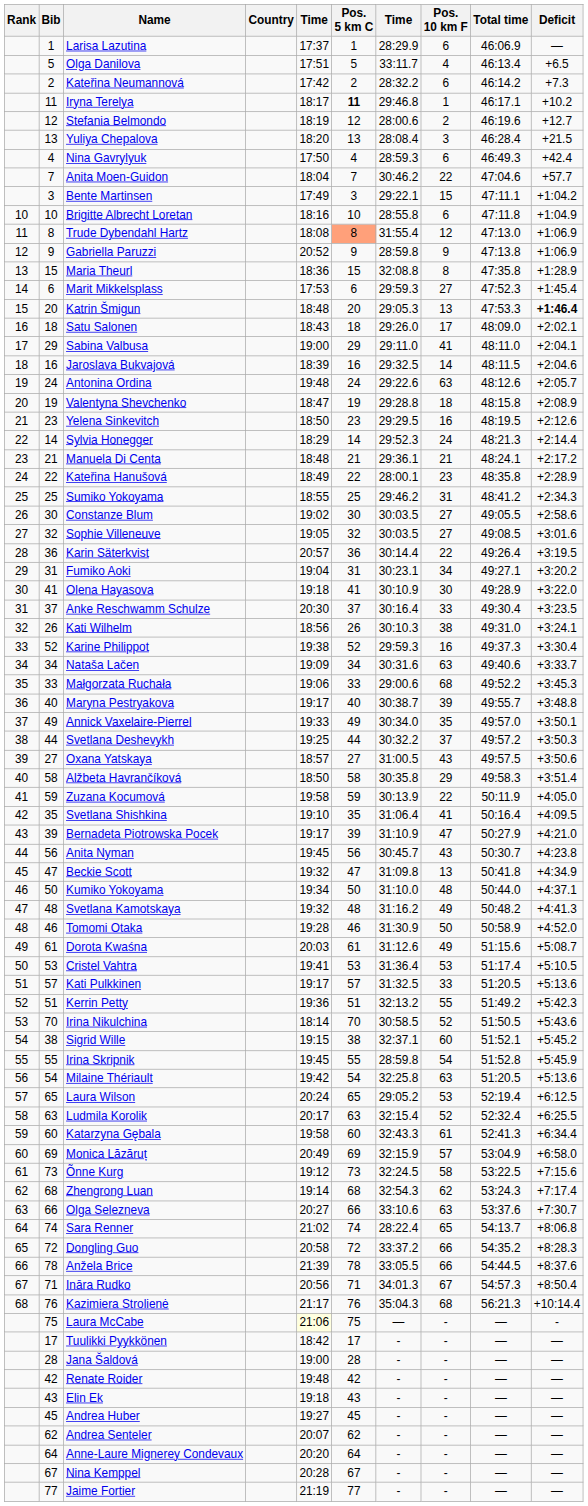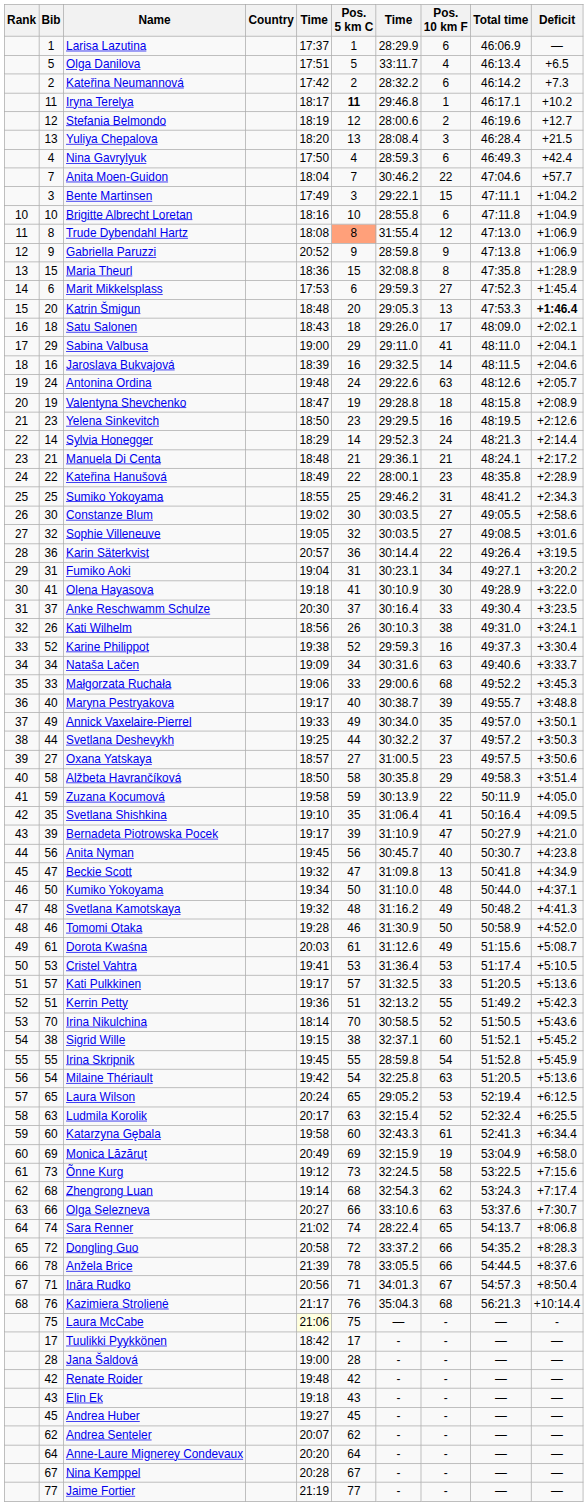 <table class="wikitable sortable" style="text-align:center">
 <tr>
 <th>Rank</th>
 <th>Bib</th>
 <th>Name</th>
 <th>Country</th>
 <th>Time<br></th>
 <th>Pos.<br>5 km C</th>
 <th>Time<br></th>
 <th>Pos.<br>10 km F</th>
 <th>Total time</th>
 <th>Deficit</th>
 </tr>
 <tr>
 <td></td>
 <td>1</td>
 <td align="left"><a href='#'>Larisa Lazutina</a></td>
 <td align="left"></td>
 <td>17:37</td>
 <td>1</td>
 <td>28:29.9</td>
 <td>6</td>
 <td>46:06.9</td>
 <td>—</td>
 </tr>
 <tr>
 <td></td>
 <td>5</td>
 <td align="left"><a href='#'>Olga Danilova</a></td>
 <td align="left"></td>
 <td>17:51</td>
 <td>5</td>
 <td>33:11.7</td>
 <td>4</td>
 <td>46:13.4</td>
 <td>+6.5</td>
 </tr>
 <tr>
 <td></td>
 <td>2</td>
 <td align="left"><a href='#'>Kateřina Neumannová</a></td>
 <td align="left"></td>
 <td>17:42</td>
 <td>2</td>
 <td>28:32.2</td>
 <td>6</td>
 <td>46:14.2</td>
 <td>+7.3</td>
 </tr>
 <tr>
 <td></td>
 <td>11</td>
 <td align="left"><a href='#'>Iryna Terelya</a></td>
 <td align="left"></td>
 <td>18:17</td>
 <td><strong>11</strong></td>
 <td>29:46.8</td>
 <td>1</td>
 <td>46:17.1</td>
 <td>+10.2</td>
 </tr>
 <tr>
 <td></td>
 <td>12</td>
 <td align="left"><a href='#'>Stefania Belmondo</a></td>
 <td align="left"></td>
 <td>18:19</td>
 <td>12</td>
 <td>28:00.6</td>
 <td>2</td>
 <td>46:19.6</td>
 <td>+12.7</td>
 </tr>
 <tr>
 <td></td>
 <td>13</td>
 <td align="left"><a href='#'>Yuliya Chepalova</a></td>
 <td align="left"></td>
 <td>18:20</td>
 <td>13</td>
 <td>28:08.4</td>
 <td>3</td>
 <td>46:28.4</td>
 <td>+21.5</td>
 </tr>
 <tr>
 <td></td>
 <td>4</td>
 <td align="left"><a href='#'>Nina Gavrylyuk</a></td>
 <td align="left"></td>
 <td>17:50</td>
 <td>4</td>
 <td>28:59.3</td>
 <td>6</td>
 <td>46:49.3</td>
 <td>+42.4</td>
 </tr>
 <tr>
 <td></td>
 <td>7</td>
 <td align="left"><a href='#'>Anita Moen-Guidon</a></td>
 <td align="left"></td>
 <td>18:04</td>
 <td>7</td>
 <td>30:46.2</td>
 <td>22</td>
 <td>47:04.6</td>
 <td>+57.7</td>
 </tr>
 <tr>
 <td></td>
 <td>3</td>
 <td align="left"><a href='#'>Bente Martinsen</a></td>
 <td align="left"></td>
 <td>17:49</td>
 <td>3</td>
 <td>29:22.1</td>
 <td>15</td>
 <td>47:11.1</td>
 <td>+1:04.2</td>
 </tr>
 <tr>
 <td>10</td>
 <td>10</td>
 <td align="left"><a href='#'>Brigitte Albrecht Loretan</a></td>
 <td align="left"></td>
 <td>18:16</td>
 <td>10</td>
 <td>28:55.8</td>
 <td>6</td>
 <td>47:11.8</td>
 <td>+1:04.9</td>
 </tr>
 <tr>
 <td>11</td>
 <td>8</td>
 <td align="left"><a href='#'>Trude Dybendahl Hartz</a></td>
 <td align="left"></td>
 <td>18:08</td>
 <td style="background: lightsalmon;">8</td>
 <td>31:55.4</td>
 <td>12</td>
 <td>47:13.0</td>
 <td>+1:06.9</td>
 </tr>
 <tr>
 <td>12</td>
 <td>9</td>
 <td align="left"><a href='#'>Gabriella Paruzzi</a></td>
 <td align="left"></td>
 <td>20:52</td>
 <td>9</td>
 <td>28:59.8</td>
 <td>9</td>
 <td>47:13.8</td>
 <td>+1:06.9</td>
 </tr>
 <tr>
 <td>13</td>
 <td>15</td>
 <td align="left"><a href='#'>Maria Theurl</a></td>
 <td align="left"></td>
 <td>18:36</td>
 <td>15</td>
 <td>32:08.8</td>
 <td>8</td>
 <td>47:35.8</td>
 <td>+1:28.9</td>
 </tr>
 <tr>
 <td>14</td>
 <td>6</td>
 <td align="left"><a href='#'>Marit Mikkelsplass</a></td>
 <td align="left"></td>
 <td>17:53</td>
 <td>6</td>
 <td>29:59.3</td>
 <td>27</td>
 <td>47:52.3</td>
 <td>+1:45.4</td>
 </tr>
 <tr>
 <td>15</td>
 <td>20</td>
 <td align="left"><a href='#'>Katrin Šmigun</a></td>
 <td align="left"></td>
 <td>18:48</td>
 <td>20</td>
 <td>29:05.3</td>
 <td>13</td>
 <td>47:53.3</td>
 <td><strong>+1:46.4</strong></td>
 </tr>
 <tr>
 <td>16</td>
 <td>18</td>
 <td align="left"><a href='#'>Satu Salonen</a></td>
 <td align="left"></td>
 <td>18:43</td>
 <td>18</td>
 <td>29:26.0</td>
 <td>17</td>
 <td>48:09.0</td>
 <td>+2:02.1</td>
 </tr>
 <tr>
 <td>17</td>
 <td>29</td>
 <td align="left"><a href='#'>Sabina Valbusa</a></td>
 <td align="left"></td>
 <td>19:00</td>
 <td>29</td>
 <td>29:11.0</td>
 <td>41</td>
 <td>48:11.0</td>
 <td>+2:04.1</td>
 </tr>
 <tr>
 <td>18</td>
 <td>16</td>
 <td align="left"><a href='#'>Jaroslava Bukvajová</a></td>
 <td align="left"></td>
 <td>18:39</td>
 <td>16</td>
 <td>29:32.5</td>
 <td>14</td>
 <td>48:11.5</td>
 <td>+2:04.6</td>
 </tr>
 <tr>
 <td>19</td>
 <td>24</td>
 <td align="left"><a href='#'>Antonina Ordina</a></td>
 <td align="left"></td>
 <td>19:48</td>
 <td>24</td>
 <td>29:22.6</td>
 <td>63</td>
 <td>48:12.6</td>
 <td>+2:05.7</td>
 </tr>
 <tr>
 <td>20</td>
 <td>19</td>
 <td align="left"><a href='#'>Valentyna Shevchenko</a></td>
 <td align="left"></td>
 <td>18:47</td>
 <td>19</td>
 <td>29:28.8</td>
 <td>18</td>
 <td>48:15.8</td>
 <td>+2:08.9</td>
 </tr>
 <tr>
 <td>21</td>
 <td>23</td>
 <td align="left"><a href='#'>Yelena Sinkevitch</a></td>
 <td align="left"></td>
 <td>18:50</td>
 <td>23</td>
 <td>29:29.5</td>
 <td>16</td>
 <td>48:19.5</td>
 <td>+2:12.6</td>
 </tr>
 <tr>
 <td>22</td>
 <td>14</td>
 <td align="left"><a href='#'>Sylvia Honegger</a></td>
 <td align="left"></td>
 <td>18:29</td>
 <td>14</td>
 <td>29:52.3</td>
 <td>24</td>
 <td>48:21.3</td>
 <td>+2:14.4</td>
 </tr>
 <tr>
 <td>23</td>
 <td>21</td>
 <td align="left"><a href='#'>Manuela Di Centa</a></td>
 <td align="left"></td>
 <td>18:48</td>
 <td>21</td>
 <td>29:36.1</td>
 <td>21</td>
 <td>48:24.1</td>
 <td>+2:17.2</td>
 </tr>
 <tr>
 <td>24</td>
 <td>22</td>
 <td align="left"><a href='#'>Kateřina Hanušová</a></td>
 <td align="left"></td>
 <td>18:49</td>
 <td>22</td>
 <td>28:00.1</td>
 <td>23</td>
 <td>48:35.8</td>
 <td>+2:28.9</td>
 </tr>
 <tr>
 <td>25</td>
 <td>25</td>
 <td align="left"><a href='#'>Sumiko Yokoyama</a></td>
 <td align="left"></td>
 <td>18:55</td>
 <td>25</td>
 <td>29:46.2</td>
 <td>31</td>
 <td>48:41.2</td>
 <td>+2:34.3</td>
 </tr>
 <tr>
 <td>26</td>
 <td>30</td>
 <td align="left"><a href='#'>Constanze Blum</a></td>
 <td align="left"></td>
 <td>19:02</td>
 <td>30</td>
 <td>30:03.5</td>
 <td>27</td>
 <td>49:05.5</td>
 <td>+2:58.6</td>
 </tr>
 <tr>
 <td>27</td>
 <td>32</td>
 <td align="left"><a href='#'>Sophie Villeneuve</a></td>
 <td align="left"></td>
 <td>19:05</td>
 <td>32</td>
 <td>30:03.5</td>
 <td>27</td>
 <td>49:08.5</td>
 <td>+3:01.6</td>
 </tr>
 <tr>
 <td>28</td>
 <td>36</td>
 <td align="left"><a href='#'>Karin Säterkvist</a></td>
 <td align="left"></td>
 <td>20:57</td>
 <td>36</td>
 <td>30:14.4</td>
 <td>22</td>
 <td>49:26.4</td>
 <td>+3:19.5</td>
 </tr>
 <tr>
 <td>29</td>
 <td>31</td>
 <td align="left"><a href='#'>Fumiko Aoki</a></td>
 <td align="left"></td>
 <td>19:04</td>
 <td>31</td>
 <td>30:23.1</td>
 <td>34</td>
 <td>49:27.1</td>
 <td>+3:20.2</td>
 </tr>
 <tr>
 <td>30</td>
 <td>41</td>
 <td align="left"><a href='#'>Olena Hayasova</a></td>
 <td align="left"></td>
 <td>19:18</td>
 <td>41</td>
 <td>30:10.9</td>
 <td>30</td>
 <td>49:28.9</td>
 <td>+3:22.0</td>
 </tr>
 <tr>
 <td>31</td>
 <td>37</td>
 <td align="left"><a href='#'>Anke Reschwamm Schulze</a></td>
 <td align="left"></td>
 <td>20:30</td>
 <td>37</td>
 <td>30:16.4</td>
 <td>33</td>
 <td>49:30.4</td>
 <td>+3:23.5</td>
 </tr>
 <tr>
 <td>32</td>
 <td>26</td>
 <td align="left"><a href='#'>Kati Wilhelm</a></td>
 <td align="left"></td>
 <td>18:56</td>
 <td>26</td>
 <td>30:10.3</td>
 <td>38</td>
 <td>49:31.0</td>
 <td>+3:24.1</td>
 </tr>
 <tr>
 <td>33</td>
 <td>52</td>
 <td align="left"><a href='#'>Karine Philippot</a></td>
 <td align="left"></td>
 <td>19:38</td>
 <td>52</td>
 <td>29:59.3</td>
 <td>16</td>
 <td>49:37.3</td>
 <td>+3:30.4</td>
 </tr>
 <tr>
 <td>34</td>
 <td>34</td>
 <td align="left"><a href='#'>Nataša Lačen</a></td>
 <td align="left"></td>
 <td>19:09</td>
 <td>34</td>
 <td>30:31.6</td>
 <td>63</td>
 <td>49:40.6</td>
 <td>+3:33.7</td>
 </tr>
 <tr>
 <td>35</td>
 <td>33</td>
 <td align="left"><a href='#'>Małgorzata Ruchała</a></td>
 <td align="left"></td>
 <td>19:06</td>
 <td>33</td>
 <td>29:00.6</td>
 <td>68</td>
 <td>49:52.2</td>
 <td>+3:45.3</td>
 </tr>
 <tr>
 <td>36</td>
 <td>40</td>
 <td align="left"><a href='#'>Maryna Pestryakova</a></td>
 <td align="left"></td>
 <td>19:17</td>
 <td>40</td>
 <td>30:38.7</td>
 <td>39</td>
 <td>49:55.7</td>
 <td>+3:48.8</td>
 </tr>
 <tr>
 <td>37</td>
 <td>49</td>
 <td align="left"><a href='#'>Annick Vaxelaire-Pierrel</a></td>
 <td align="left"></td>
 <td>19:33</td>
 <td>49</td>
 <td>30:34.0</td>
 <td>35</td>
 <td>49:57.0</td>
 <td>+3:50.1</td>
 </tr>
 <tr>
 <td>38</td>
 <td>44</td>
 <td align="left"><a href='#'>Svetlana Deshevykh</a></td>
 <td align="left"></td>
 <td>19:25</td>
 <td>44</td>
 <td>30:32.2</td>
 <td>37</td>
 <td>49:57.2</td>
 <td>+3:50.3</td>
 </tr>
 <tr>
 <td>39</td>
 <td>27</td>
 <td align="left"><a href='#'>Oxana Yatskaya</a></td>
 <td align="left"></td>
 <td>18:57</td>
 <td>27</td>
 <td>31:00.5</td>
-<td>43</td>
+<td>23</td>
 <td>49:57.5</td>
 <td>+3:50.6</td>
 </tr>
 <tr>
 <td>40</td>
 <td>58</td>
 <td align="left"><a href='#'>Alžbeta Havrančíková</a></td>
 <td align="left"></td>
 <td>18:50</td>
 <td>58</td>
 <td>30:35.8</td>
 <td>29</td>
 <td>49:58.3</td>
 <td>+3:51.4</td>
 </tr>
 <tr>
 <td>41</td>
 <td>59</td>
 <td align="left"><a href='#'>Zuzana Kocumová</a></td>
 <td align="left"></td>
 <td>19:58</td>
 <td>59</td>
 <td>30:13.9</td>
 <td>22</td>
 <td>50:11.9</td>
 <td>+4:05.0</td>
 </tr>
 <tr>
 <td>42</td>
 <td>35</td>
 <td align="left"><a href='#'>Svetlana Shishkina</a></td>
 <td align="left"></td>
 <td>19:10</td>
 <td>35</td>
 <td>31:06.4</td>
 <td>41</td>
 <td>50:16.4</td>
 <td>+4:09.5</td>
 </tr>
 <tr>
 <td>43</td>
 <td>39</td>
 <td align="left"><a href='#'>Bernadeta Piotrowska Pocek</a></td>
 <td align="left"></td>
 <td>19:17</td>
 <td>39</td>
 <td>31:10.9</td>
 <td>47</td>
 <td>50:27.9</td>
 <td>+4:21.0</td>
 </tr>
 <tr>
 <td>44</td>
 <td>56</td>
 <td align="left"><a href='#'>Anita Nyman</a></td>
 <td align="left"></td>
 <td>19:45</td>
 <td>56</td>
 <td>30:45.7</td>
-<td>43</td>
+<td>40</td>
 <td>50:30.7</td>
 <td>+4:23.8</td>
 </tr>
 <tr>
 <td>45</td>
 <td>47</td>
 <td align="left"><a href='#'>Beckie Scott</a></td>
 <td align="left"></td>
 <td>19:32</td>
 <td>47</td>
 <td>31:09.8</td>
 <td>13</td>
 <td>50:41.8</td>
 <td>+4:34.9</td>
 </tr>
 <tr>
 <td>46</td>
 <td>50</td>
 <td align="left"><a href='#'>Kumiko Yokoyama</a></td>
 <td align="left"></td>
 <td>19:34</td>
 <td>50</td>
 <td>31:10.0</td>
 <td>48</td>
 <td>50:44.0</td>
 <td>+4:37.1</td>
 </tr>
 <tr>
 <td>47</td>
 <td>48</td>
 <td align="left"><a href='#'>Svetlana Kamotskaya</a></td>
 <td align="left"></td>
 <td>19:32</td>
 <td>48</td>
 <td>31:16.2</td>
 <td>49</td>
 <td>50:48.2</td>
 <td>+4:41.3</td>
 </tr>
 <tr>
 <td>48</td>
 <td>46</td>
 <td align="left"><a href='#'>Tomomi Otaka</a></td>
 <td align="left"></td>
 <td>19:28</td>
 <td>46</td>
 <td>31:30.9</td>
 <td>50</td>
 <td>50:58.9</td>
 <td>+4:52.0</td>
 </tr>
 <tr>
 <td>49</td>
 <td>61</td>
 <td align="left"><a href='#'>Dorota Kwaśna</a></td>
 <td align="left"></td>
 <td>20:03</td>
 <td>61</td>
 <td>31:12.6</td>
 <td>49</td>
 <td>51:15.6</td>
 <td>+5:08.7</td>
 </tr>
 <tr>
 <td>50</td>
 <td>53</td>
 <td align="left"><a href='#'>Cristel Vahtra</a></td>
 <td align="left"></td>
 <td>19:41</td>
 <td>53</td>
 <td>31:36.4</td>
 <td>53</td>
 <td>51:17.4</td>
 <td>+5:10.5</td>
 </tr>
 <tr>
 <td>51</td>
 <td>57</td>
 <td align="left"><a href='#'>Kati Pulkkinen</a></td>
 <td align="left"></td>
 <td>19:17</td>
 <td>57</td>
 <td>31:32.5</td>
 <td>33</td>
 <td>51:20.5</td>
 <td>+5:13.6</td>
 </tr>
 <tr>
 <td>52</td>
 <td>51</td>
 <td align="left"><a href='#'>Kerrin Petty</a></td>
 <td align="left"></td>
 <td>19:36</td>
 <td>51</td>
 <td>32:13.2</td>
 <td>55</td>
 <td>51:49.2</td>
 <td>+5:42.3</td>
 </tr>
 <tr>
 <td>53</td>
 <td>70</td>
 <td align="left"><a href='#'>Irina Nikulchina</a></td>
 <td align="left"></td>
 <td>18:14</td>
 <td>70</td>
 <td>30:58.5</td>
 <td>52</td>
 <td>51:50.5</td>
 <td>+5:43.6</td>
 </tr>
 <tr>
 <td>54</td>
 <td>38</td>
 <td align="left"><a href='#'>Sigrid Wille</a></td>
 <td align="left"></td>
 <td>19:15</td>
 <td>38</td>
 <td>32:37.1</td>
 <td>60</td>
 <td>51:52.1</td>
 <td>+5:45.2</td>
 </tr>
 <tr>
 <td>55</td>
 <td>55</td>
 <td align="left"><a href='#'>Irina Skripnik</a></td>
 <td align="left"></td>
 <td>19:45</td>
 <td>55</td>
 <td>28:59.8</td>
 <td>54</td>
 <td>51:52.8</td>
 <td>+5:45.9</td>
 </tr>
 <tr>
 <td>56</td>
 <td>54</td>
 <td align="left"><a href='#'>Milaine Thériault</a></td>
 <td align="left"></td>
 <td>19:42</td>
 <td>54</td>
 <td>32:25.8</td>
 <td>63</td>
 <td>51:20.5</td>
 <td>+5:13.6</td>
 </tr>
 <tr>
 <td>57</td>
 <td>65</td>
 <td align="left"><a href='#'>Laura Wilson</a></td>
 <td align="left"></td>
 <td>20:24</td>
 <td>65</td>
 <td>29:05.2</td>
 <td>53</td>
 <td>52:19.4</td>
 <td>+6:12.5</td>
 </tr>
 <tr>
 <td>58</td>
 <td>63</td>
 <td align="left"><a href='#'>Ludmila Korolik</a></td>
 <td align="left"></td>
 <td>20:17</td>
 <td>63</td>
 <td>32:15.4</td>
 <td>52</td>
 <td>52:32.4</td>
 <td>+6:25.5</td>
 </tr>
 <tr>
 <td>59</td>
 <td>60</td>
 <td align="left"><a href='#'>Katarzyna Gębala</a></td>
 <td align="left"></td>
 <td>19:58</td>
 <td>60</td>
 <td>32:43.3</td>
 <td>61</td>
 <td>52:41.3</td>
 <td>+6:34.4</td>
 </tr>
 <tr>
 <td>60</td>
 <td>69</td>
 <td align="left"><a href='#'>Monica Lăzăruț</a></td>
 <td align="left"></td>
 <td>20:49</td>
 <td>69</td>
 <td>32:15.9</td>
-<td>57</td>
+<td>19</td>
 <td>53:04.9</td>
 <td>+6:58.0</td>
 </tr>
 <tr>
 <td>61</td>
 <td>73</td>
 <td align="left"><a href='#'>Õnne Kurg</a></td>
 <td align="left"></td>
 <td>19:12</td>
 <td>73</td>
 <td>32:24.5</td>
 <td>58</td>
 <td>53:22.5</td>
 <td>+7:15.6</td>
 </tr>
 <tr>
 <td>62</td>
 <td>68</td>
 <td align="left"><a href='#'>Zhengrong Luan</a></td>
 <td align="left"></td>
 <td>19:14</td>
 <td>68</td>
 <td>32:54.3</td>
 <td>62</td>
 <td>53:24.3</td>
 <td>+7:17.4</td>
 </tr>
 <tr>
 <td>63</td>
 <td>66</td>
 <td align="left"><a href='#'>Olga Selezneva</a></td>
 <td align="left"></td>
 <td>20:27</td>
 <td>66</td>
 <td>33:10.6</td>
 <td>63</td>
 <td>53:37.6</td>
 <td>+7:30.7</td>
 </tr>
 <tr>
 <td>64</td>
 <td>74</td>
 <td align="left"><a href='#'>Sara Renner</a></td>
 <td align="left"></td>
 <td>21:02</td>
 <td>74</td>
 <td>28:22.4</td>
 <td>65</td>
 <td>54:13.7</td>
 <td>+8:06.8</td>
 </tr>
 <tr>
 <td>65</td>
 <td>72</td>
 <td align="left"><a href='#'>Dongling Guo</a></td>
 <td align="left"></td>
 <td>20:58</td>
 <td>72</td>
 <td>33:37.2</td>
 <td>66</td>
 <td>54:35.2</td>
 <td>+8:28.3</td>
 </tr>
 <tr>
 <td>66</td>
 <td>78</td>
 <td align="left"><a href='#'>Anžela Brice</a></td>
 <td align="left"></td>
 <td>21:39</td>
 <td>78</td>
 <td>33:05.5</td>
 <td>66</td>
 <td>54:44.5</td>
 <td>+8:37.6</td>
 </tr>
 <tr>
 <td>67</td>
 <td>71</td>
 <td align="left"><a href='#'>Ināra Rudko</a></td>
 <td align="left"></td>
 <td>20:56</td>
 <td>71</td>
 <td>34:01.3</td>
 <td>67</td>
 <td>54:57.3</td>
 <td>+8:50.4</td>
 </tr>
 <tr>
 <td>68</td>
 <td>76</td>
 <td align="left"><a href='#'>Kazimiera Strolienė</a></td>
 <td align="left"></td>
 <td>21:17</td>
 <td>76</td>
 <td>35:04.3</td>
 <td>68</td>
 <td>56:21.3</td>
 <td>+10:14.4</td>
 </tr>
 <tr>
 <td></td>
 <td>75</td>
 <td align="left"><a href='#'>Laura McCabe</a></td>
 <td align="left"></td>
 <td style="background: lightyellow;">21:06</td>
 <td>75</td>
 <td>—</td>
 <td>-</td>
 <td>—</td>
 <td>-</td>
 </tr>
 <tr>
 <td></td>
 <td>17</td>
 <td align="left"><a href='#'>Tuulikki Pyykkönen</a></td>
 <td align="left"></td>
 <td>18:42</td>
 <td>17</td>
 <td>-</td>
 <td>-</td>
 <td>—</td>
 <td>—</td>
 </tr>
 <tr>
 <td></td>
 <td>28</td>
 <td align="left"><a href='#'>Jana Šaldová</a></td>
 <td align="left"></td>
 <td>19:00</td>
 <td>28</td>
 <td>-</td>
 <td>-</td>
 <td>—</td>
 <td>—</td>
 </tr>
 <tr>
 <td></td>
 <td>42</td>
 <td align="left"><a href='#'>Renate Roider</a></td>
 <td align="left"></td>
 <td>19:48</td>
 <td>42</td>
 <td>-</td>
 <td>-</td>
 <td>—</td>
 <td>—</td>
 </tr>
 <tr>
 <td></td>
 <td>43</td>
 <td align="left"><a href='#'>Elin Ek</a></td>
 <td align="left"></td>
 <td>19:18</td>
 <td>43</td>
 <td>-</td>
 <td>-</td>
 <td>—</td>
 <td>—</td>
 </tr>
 <tr>
 <td></td>
 <td>45</td>
 <td align="left"><a href='#'>Andrea Huber</a></td>
 <td align="left"></td>
 <td>19:27</td>
 <td>45</td>
 <td>-</td>
 <td>-</td>
 <td>—</td>
 <td>—</td>
 </tr>
 <tr>
 <td></td>
 <td>62</td>
 <td align="left"><a href='#'>Andrea Senteler</a></td>
 <td align="left"></td>
 <td>20:07</td>
 <td>62</td>
 <td>-</td>
 <td>-</td>
 <td>—</td>
 <td>—</td>
 </tr>
 <tr>
 <td></td>
 <td>64</td>
 <td align="left"><a href='#'>Anne-Laure Mignerey Condevaux</a></td>
 <td align="left"></td>
 <td>20:20</td>
 <td>64</td>
 <td>-</td>
 <td>-</td>
 <td>—</td>
 <td>—</td>
 </tr>
 <tr>
 <td></td>
 <td>67</td>
 <td align="left"><a href='#'>Nina Kemppel</a></td>
 <td align="left"></td>
 <td>20:28</td>
 <td>67</td>
 <td>-</td>
 <td>-</td>
 <td>—</td>
 <td>—</td>
 </tr>
 <tr>
 <td></td>
 <td>77</td>
 <td align="left"><a href='#'>Jaime Fortier</a></td>
 <td align="left"></td>
 <td>21:19</td>
 <td>77</td>
 <td>-</td>
 <td>-</td>
 <td>—</td>
 <td>—</td>
 </tr>
 </table>
